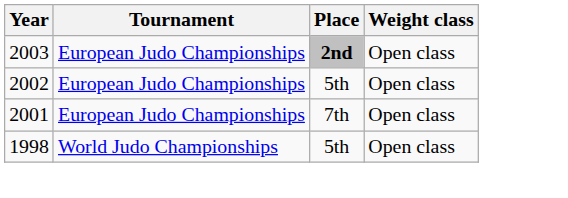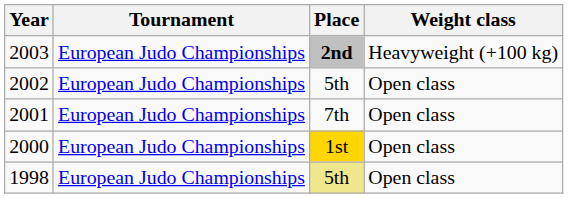 <table class=wikitable>
 <tr>
 <th>Year</th>
 <th>Tournament</th>
 <th>Place</th>
 <th>Weight class</th>
 </tr>
 <tr>
 <td>2003</td>
 <td><a href='#'>European Judo Championships</a></td>
 <td bgcolor="silver" align="center"><strong>2nd</strong></td>
-<td>Open class</td>
+<td>Heavyweight (+100 kg)</td>
 </tr>
 <tr>
 <td>2002</td>
 <td><a href='#'>European Judo Championships</a></td>
 <td align="center">5th</td>
 <td>Open class</td>
 </tr>
 <tr>
 <td>2001</td>
 <td><a href='#'>European Judo Championships</a></td>
 <td align="center">7th</td>
 <td>Open class</td>
 </tr>
 <tr>
+<td>2000</td>
+<td><a href='#'>European Judo Championships</a></td>
+<td bgcolor="gold" align="center">1st</td>
+<td>Open class</td>
+</tr>
+<tr>
 <td>1998</td>
-<td><a href='#'>World Judo Championships</a></td>
-<td align="center">5th</td>
+<td><a href='#'>European Judo Championships</a></td>
+<td align="center" style="background: khaki;">5th</td>
 <td>Open class</td>
 </tr>
 </table>
